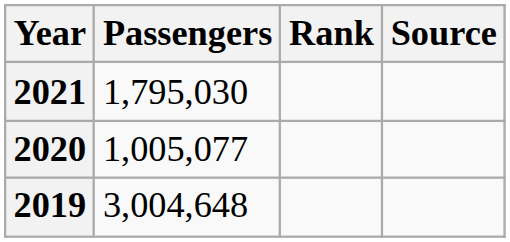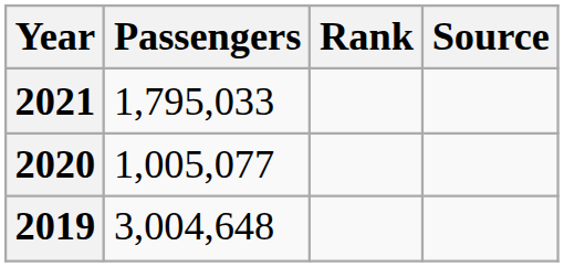 <table class="wikitable sortable">
 <tr>
 <th>Year</th>
 <th>Passengers</th>
 <th>Rank</th>
 <th>Source</th>
 </tr>
 <tr>
 <th>2021</th>
-<td>1,795,030 </td>
+<td>1,795,033 </td>
 <td></td>
 <td></td>
 </tr>
 <tr>
 <th>2020</th>
 <td>1,005,077 </td>
 <td></td>
 <td></td>
 </tr>
 <tr>
 <th>2019</th>
 <td>3,004,648</td>
 <td></td>
 <td></td>
 </tr>
 </table>
